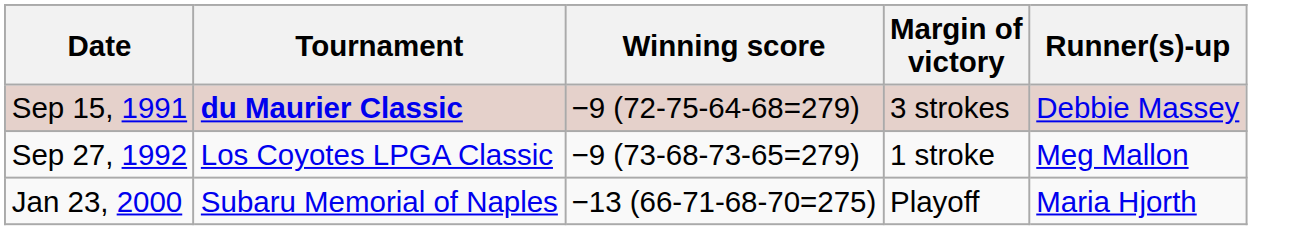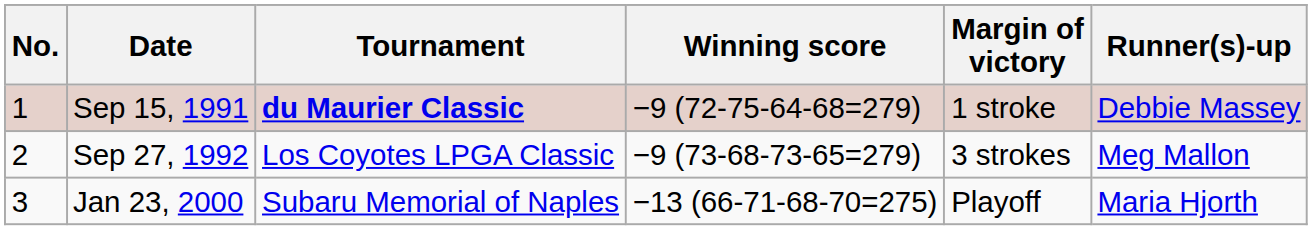 <table class="wikitable" style="font-size:95%;">
 <tr>
+<th>No.</th>
 <th>Date</th>
 <th>Tournament</th>
 <th>Winning score</th>
 <th>Margin of<br>victory</th>
 <th>Runner(s)-up</th>
 </tr>
 <tr style="background:#e5d1cb;">
+<td>1</td>
 <td>Sep 15, <a href='#'>1991</a></td>
 <td><strong><a href='#'>du Maurier Classic</a></strong></td>
 <td>−9 (72-75-64-68=279)</td>
-<td>3 strokes</td>
+<td>1 stroke</td>
 <td> <a href='#'>Debbie Massey</a></td>
 </tr>
 <tr>
+<td>2</td>
 <td>Sep 27, <a href='#'>1992</a></td>
 <td><a href='#'>Los Coyotes LPGA Classic</a></td>
 <td>−9 (73-68-73-65=279)</td>
-<td>1 stroke</td>
+<td>3 strokes</td>
 <td> <a href='#'>Meg Mallon</a></td>
 </tr>
 <tr>
+<td>3</td>
 <td>Jan 23, <a href='#'>2000</a></td>
 <td><a href='#'>Subaru Memorial of Naples</a></td>
 <td>−13 (66-71-68-70=275)</td>
 <td>Playoff</td>
 <td> <a href='#'>Maria Hjorth</a></td>
 </tr>
 </table>
